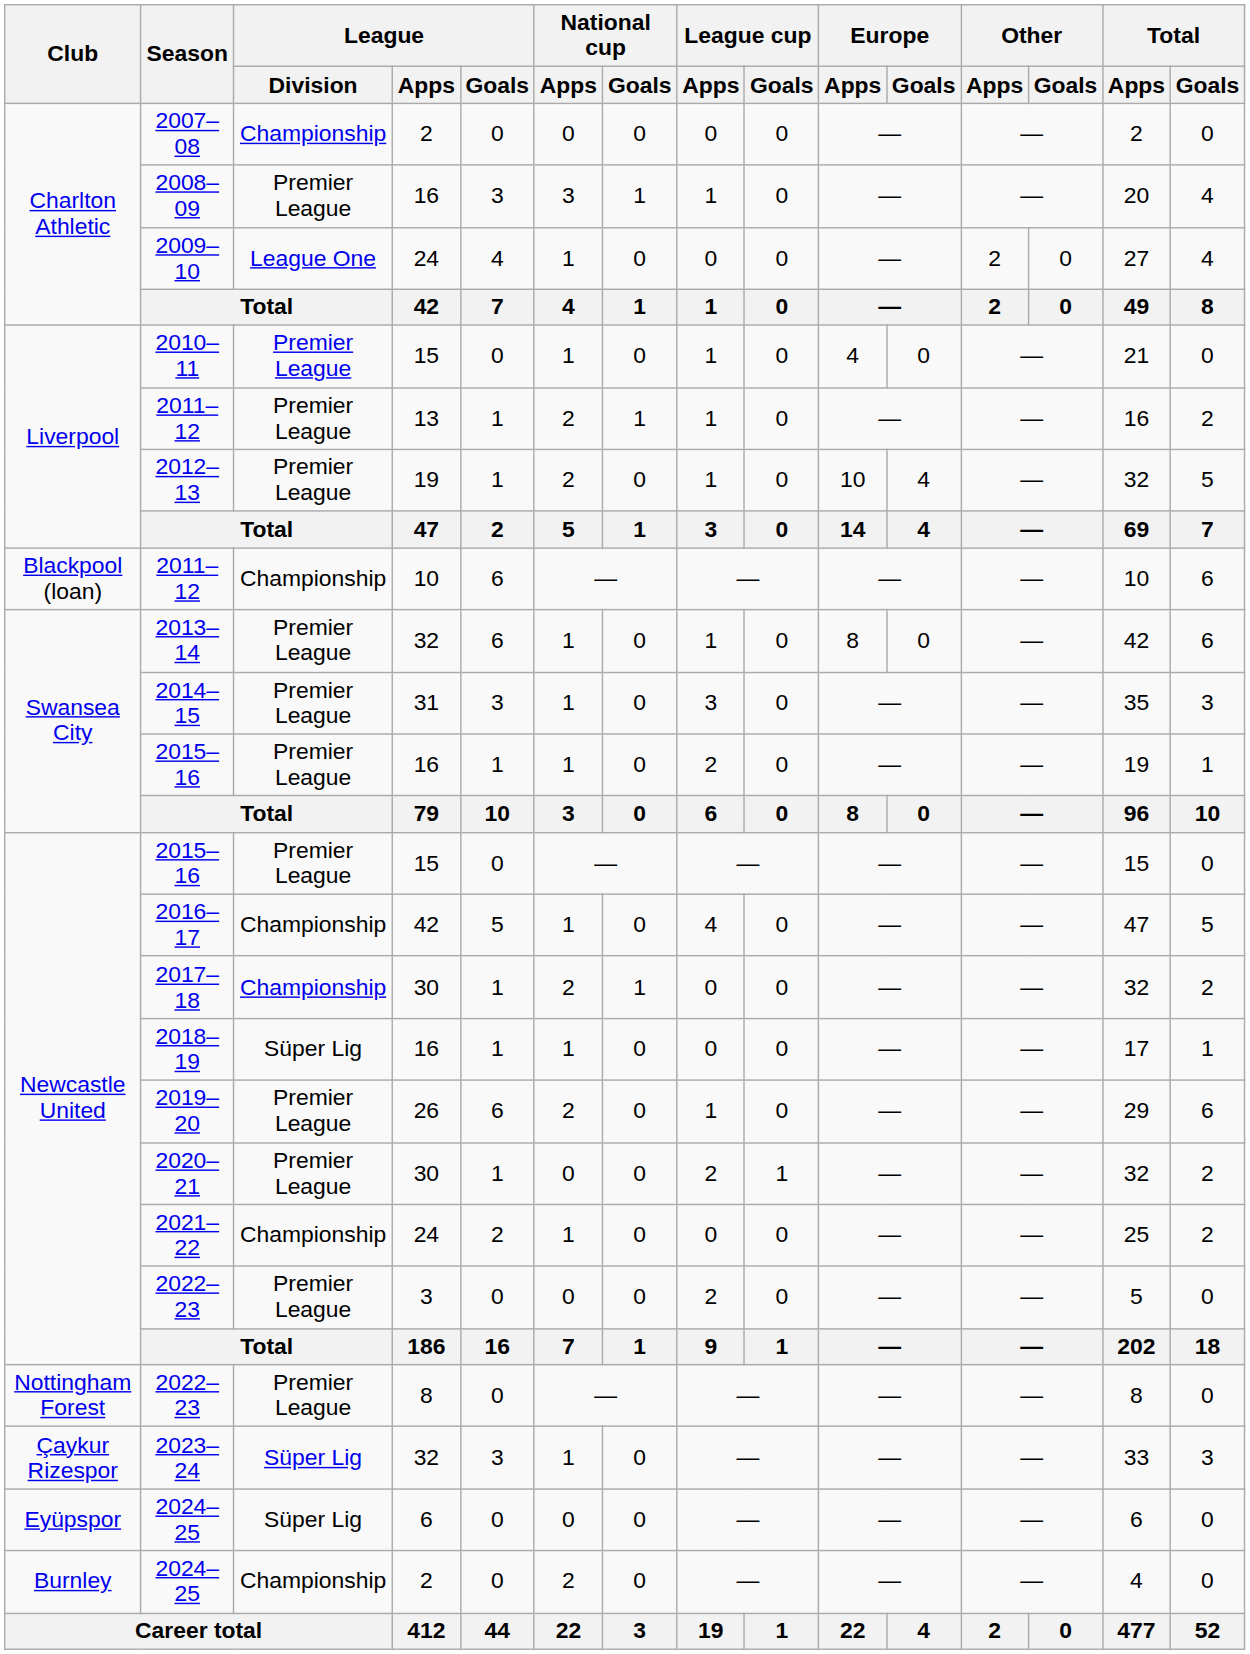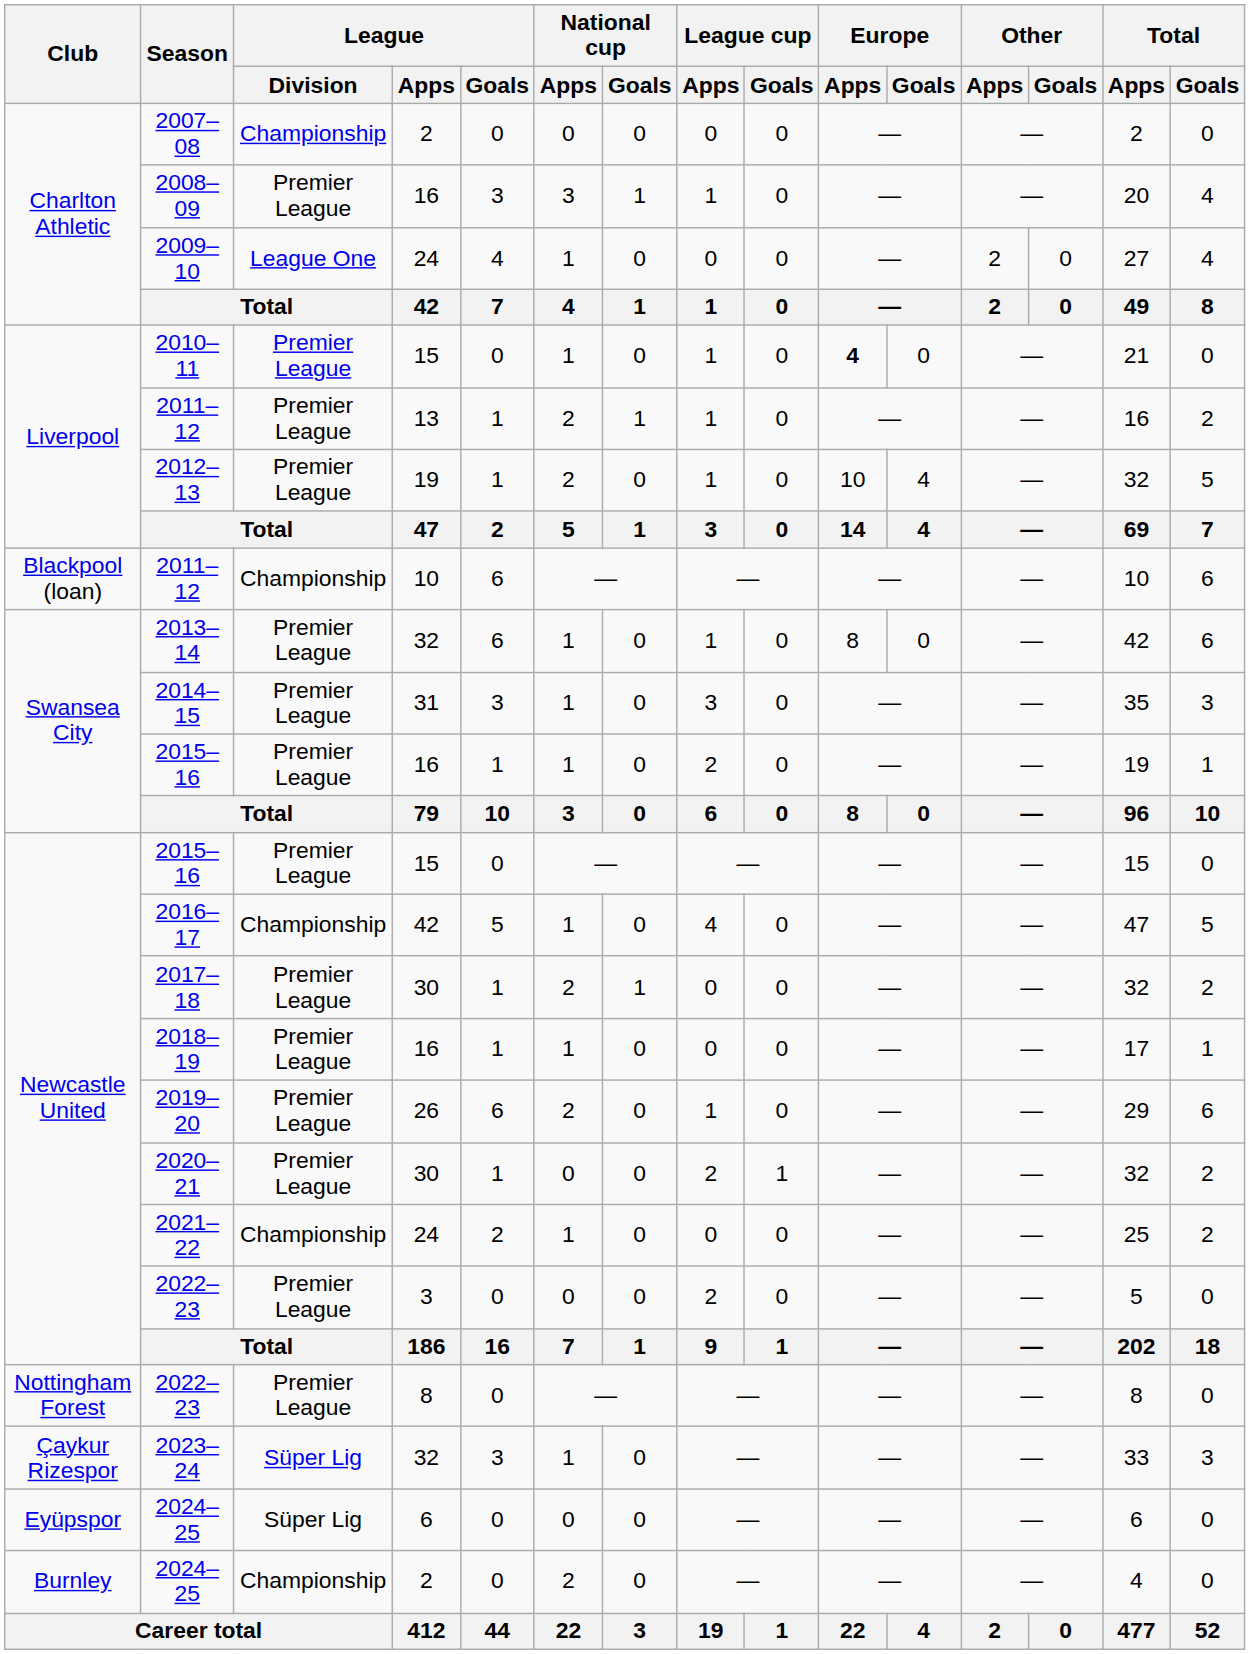 <table class=wikitable style=text-align:center>
 <tr>
 <th rowspan=2>Club</th>
 <th rowspan=2>Season</th>
 <th colspan=3>League</th>
 <th colspan=2>National cup</th>
 <th colspan=2>League cup</th>
 <th colspan=2>Europe</th>
 <th colspan=2>Other</th>
 <th colspan=2>Total</th>
 </tr>
 <tr>
 <th>Division</th>
 <th>Apps</th>
 <th>Goals</th>
 <th>Apps</th>
 <th>Goals</th>
 <th>Apps</th>
 <th>Goals</th>
 <th>Apps</th>
 <th>Goals</th>
 <th>Apps</th>
 <th>Goals</th>
 <th>Apps</th>
 <th>Goals</th>
 </tr>
 <tr>
 <td rowspan=4><a href='#'>Charlton Athletic</a></td>
 <td><a href='#'>2007–08</a></td>
 <td><a href='#'>Championship</a></td>
 <td>2</td>
 <td>0</td>
 <td>0</td>
 <td>0</td>
 <td>0</td>
 <td>0</td>
 <td colspan=2>—</td>
 <td colspan=2>—</td>
 <td>2</td>
 <td>0</td>
 </tr>
 <tr>
 <td><a href='#'>2008–09</a></td>
 <td>Premier League</td>
 <td>16</td>
 <td>3</td>
 <td>3</td>
 <td>1</td>
 <td>1</td>
 <td>0</td>
 <td colspan=2>—</td>
 <td colspan=2>—</td>
 <td>20</td>
 <td>4</td>
 </tr>
 <tr>
 <td><a href='#'>2009–10</a></td>
 <td><a href='#'>League One</a></td>
 <td>24</td>
 <td>4</td>
 <td>1</td>
 <td>0</td>
 <td>0</td>
 <td>0</td>
 <td colspan=2>—</td>
 <td>2</td>
 <td>0</td>
 <td>27</td>
 <td>4</td>
 </tr>
 <tr>
 <th colspan=2>Total</th>
 <th>42</th>
 <th>7</th>
 <th>4</th>
 <th>1</th>
 <th>1</th>
 <th>0</th>
 <th colspan=2>—</th>
 <th>2</th>
 <th>0</th>
 <th>49</th>
 <th>8</th>
 </tr>
 <tr>
 <td rowspan=4><a href='#'>Liverpool</a></td>
 <td><a href='#'>2010–11</a></td>
 <td><a href='#'>Premier League</a></td>
 <td>15</td>
 <td>0</td>
 <td>1</td>
 <td>0</td>
 <td>1</td>
 <td>0</td>
-<td>4</td>
+<td><strong>4</strong></td>
 <td>0</td>
 <td colspan=2>—</td>
 <td>21</td>
 <td>0</td>
 </tr>
 <tr>
 <td><a href='#'>2011–12</a></td>
 <td>Premier League</td>
 <td>13</td>
 <td>1</td>
 <td>2</td>
 <td>1</td>
 <td>1</td>
 <td>0</td>
 <td colspan=2>—</td>
 <td colspan=2>—</td>
 <td>16</td>
 <td>2</td>
 </tr>
 <tr>
 <td><a href='#'>2012–13</a></td>
 <td>Premier League</td>
 <td>19</td>
 <td>1</td>
 <td>2</td>
 <td>0</td>
 <td>1</td>
 <td>0</td>
 <td>10</td>
 <td>4</td>
 <td colspan=2>—</td>
 <td>32</td>
 <td>5</td>
 </tr>
 <tr>
 <th colspan=2>Total</th>
 <th>47</th>
 <th>2</th>
 <th>5</th>
 <th>1</th>
 <th>3</th>
 <th>0</th>
 <th>14</th>
 <th>4</th>
 <th colspan=2>—</th>
 <th>69</th>
 <th>7</th>
 </tr>
 <tr>
 <td><a href='#'>Blackpool</a> (loan)</td>
 <td><a href='#'>2011–12</a></td>
 <td>Championship</td>
 <td>10</td>
 <td>6</td>
 <td colspan=2>—</td>
 <td colspan=2>—</td>
 <td colspan=2>—</td>
 <td colspan=2>—</td>
 <td>10</td>
 <td>6</td>
 </tr>
 <tr>
 <td rowspan=4><a href='#'>Swansea City</a></td>
 <td><a href='#'>2013–14</a></td>
 <td>Premier League</td>
 <td>32</td>
 <td>6</td>
 <td>1</td>
 <td>0</td>
 <td>1</td>
 <td>0</td>
 <td>8</td>
 <td>0</td>
 <td colspan=2>—</td>
 <td>42</td>
 <td>6</td>
 </tr>
 <tr>
 <td><a href='#'>2014–15</a></td>
 <td>Premier League</td>
 <td>31</td>
 <td>3</td>
 <td>1</td>
 <td>0</td>
 <td>3</td>
 <td>0</td>
 <td colspan=2>—</td>
 <td colspan=2>—</td>
 <td>35</td>
 <td>3</td>
 </tr>
 <tr>
 <td><a href='#'>2015–16</a></td>
 <td>Premier League</td>
 <td>16</td>
 <td>1</td>
 <td>1</td>
 <td>0</td>
 <td>2</td>
 <td>0</td>
 <td colspan=2>—</td>
 <td colspan=2>—</td>
 <td>19</td>
 <td>1</td>
 </tr>
 <tr>
 <th colspan=2>Total</th>
 <th>79</th>
 <th>10</th>
 <th>3</th>
 <th>0</th>
 <th>6</th>
 <th>0</th>
 <th>8</th>
 <th>0</th>
 <th colspan=2>—</th>
 <th>96</th>
 <th>10</th>
 </tr>
 <tr>
 <td rowspan=9><a href='#'>Newcastle United</a></td>
 <td><a href='#'>2015–16</a></td>
 <td>Premier League</td>
 <td>15</td>
 <td>0</td>
 <td colspan=2>—</td>
 <td colspan=2>—</td>
 <td colspan=2>—</td>
 <td colspan=2>—</td>
 <td>15</td>
 <td>0</td>
 </tr>
 <tr>
 <td><a href='#'>2016–17</a></td>
 <td>Championship</td>
 <td>42</td>
 <td>5</td>
 <td>1</td>
 <td>0</td>
 <td>4</td>
 <td>0</td>
 <td colspan=2>—</td>
 <td colspan=2>—</td>
 <td>47</td>
 <td>5</td>
 </tr>
 <tr>
 <td><a href='#'>2017–18</a></td>
-<td><a href='#'>Championship</a></td>
+<td>Premier League</td>
 <td>30</td>
 <td>1</td>
 <td>2</td>
 <td>1</td>
 <td>0</td>
 <td>0</td>
 <td colspan=2>—</td>
 <td colspan=2>—</td>
 <td>32</td>
 <td>2</td>
 </tr>
 <tr>
 <td><a href='#'>2018–19</a></td>
-<td>Süper Lig</td>
+<td>Premier League</td>
 <td>16</td>
 <td>1</td>
 <td>1</td>
 <td>0</td>
 <td>0</td>
 <td>0</td>
 <td colspan=2>—</td>
 <td colspan=2>—</td>
 <td>17</td>
 <td>1</td>
 </tr>
 <tr>
 <td><a href='#'>2019–20</a></td>
 <td>Premier League</td>
 <td>26</td>
 <td>6</td>
 <td>2</td>
 <td>0</td>
 <td>1</td>
 <td>0</td>
 <td colspan=2>—</td>
 <td colspan=2>—</td>
 <td>29</td>
 <td>6</td>
 </tr>
 <tr>
 <td><a href='#'>2020–21</a></td>
 <td>Premier League</td>
 <td>30</td>
 <td>1</td>
 <td>0</td>
 <td>0</td>
 <td>2</td>
 <td>1</td>
 <td colspan=2>—</td>
 <td colspan=2>—</td>
 <td>32</td>
 <td>2</td>
 </tr>
 <tr>
 <td><a href='#'>2021–22</a></td>
 <td>Championship</td>
 <td>24</td>
 <td>2</td>
 <td>1</td>
 <td>0</td>
 <td>0</td>
 <td>0</td>
 <td colspan=2>—</td>
 <td colspan=2>—</td>
 <td>25</td>
 <td>2</td>
 </tr>
 <tr>
 <td><a href='#'>2022–23</a></td>
 <td>Premier League</td>
 <td>3</td>
 <td>0</td>
 <td>0</td>
 <td>0</td>
 <td>2</td>
 <td>0</td>
 <td colspan=2>—</td>
 <td colspan=2>—</td>
 <td>5</td>
 <td>0</td>
 </tr>
 <tr>
 <th colspan=2>Total</th>
 <th>186</th>
 <th>16</th>
 <th>7</th>
 <th>1</th>
 <th>9</th>
 <th>1</th>
 <th colspan=2>—</th>
 <th colspan=2>—</th>
 <th>202</th>
 <th>18</th>
 </tr>
 <tr>
 <td><a href='#'>Nottingham Forest</a></td>
 <td><a href='#'>2022–23</a></td>
 <td>Premier League</td>
 <td>8</td>
 <td>0</td>
 <td colspan=2>—</td>
 <td colspan=2>—</td>
 <td colspan=2>—</td>
 <td colspan=2>—</td>
 <td>8</td>
 <td>0</td>
 </tr>
 <tr>
 <td><a href='#'>Çaykur Rizespor</a></td>
 <td><a href='#'>2023–24</a></td>
 <td><a href='#'>Süper Lig</a></td>
 <td>32</td>
 <td>3</td>
 <td>1</td>
 <td>0</td>
 <td colspan=2>—</td>
 <td colspan=2>—</td>
 <td colspan=2>—</td>
 <td>33</td>
 <td>3</td>
 </tr>
 <tr>
 <td><a href='#'>Eyüpspor</a></td>
 <td><a href='#'>2024–25</a></td>
 <td>Süper Lig</td>
 <td>6</td>
 <td>0</td>
 <td>0</td>
 <td>0</td>
 <td colspan=2>—</td>
 <td colspan=2>—</td>
 <td colspan=2>—</td>
 <td>6</td>
 <td>0</td>
 </tr>
 <tr>
 <td><a href='#'>Burnley</a></td>
 <td><a href='#'>2024–25</a></td>
 <td>Championship</td>
 <td>2</td>
 <td>0</td>
 <td>2</td>
 <td>0</td>
 <td colspan=2>—</td>
 <td colspan=2>—</td>
 <td colspan=2>—</td>
 <td>4</td>
 <td>0</td>
 </tr>
 <tr>
 <th colspan=3>Career total</th>
 <th>412</th>
 <th>44</th>
 <th>22</th>
 <th>3</th>
 <th>19</th>
 <th>1</th>
 <th>22</th>
 <th>4</th>
 <th>2</th>
 <th>0</th>
 <th>477</th>
 <th>52</th>
 </tr>
 </table>
